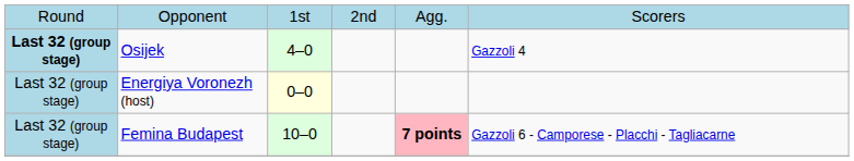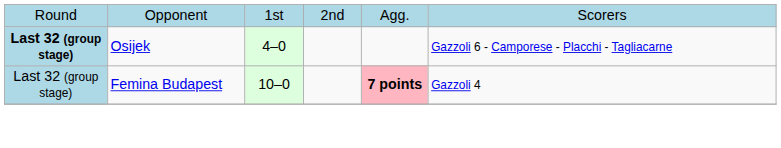 <table class="wikitable" style="text-align:center">
 <tr bgcolor=lightblue>
 <td width=150px>Round</td>
 <td width=200px>Opponent</td>
 <td width=80px>1st</td>
 <td width=80px>2nd</td>
 <td width=80px>Agg.</td>
 <td width=600px>Scorers</td>
 </tr>
 <tr>
 <td bgcolor=lightblue><strong>Last 32 <small>(group stage)</small></strong></td>
 <td align=left> <a href='#'>Osijek</a></td>
 <td bgcolor="#ddffdd">4–0</td>
 <td></td>
 <td></td>
-<td align=left><small><a href='#'>Gazzoli</a> 4</small></td>
-</tr>
-<tr>
-<td bgcolor=lightblue>Last 32 <small>(group stage)</small></td>
-<td align=left> <a href='#'>Energiya Voronezh</a> <small>(host)</small></td>
-<td bgcolor="#ffffdd">0–0</td>
-<td></td>
-<td></td>
-<td align=left></td>
+<td align=left><small><a href='#'>Gazzoli</a> 6 - <a href='#'>Camporese</a> - <a href='#'>Placchi</a> - <a href='#'>Tagliacarne</a></small></td>
 </tr>
 <tr>
 <td bgcolor=lightblue>Last 32 <small>(group stage)</small></td>
 <td align=left> <a href='#'>Femina Budapest</a></td>
 <td bgcolor="#ddffdd">10–0</td>
 <td></td>
 <td bgcolor=lightpink><strong>7 points</strong></td>
-<td align=left><small><a href='#'>Gazzoli</a> 6 - <a href='#'>Camporese</a> - <a href='#'>Placchi</a> - <a href='#'>Tagliacarne</a></small></td>
+<td align=left><small><a href='#'>Gazzoli</a> 4</small></td>
 </tr>
 <tr>
 </tr>
 </table>
